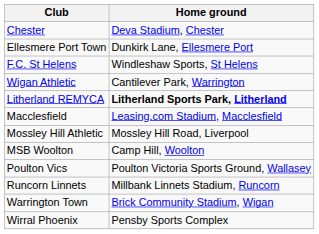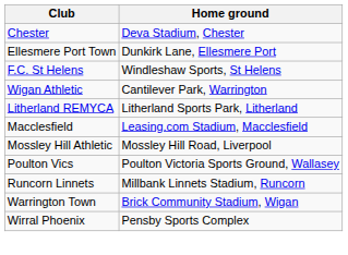 <table class="wikitable" border="1">
 <tr>
 <th>Club</th>
 <th>Home ground</th>
 </tr>
 <tr>
 <td><a href='#'>Chester</a></td>
 <td><a href='#'>Deva Stadium</a>, <a href='#'>Chester</a></td>
 </tr>
 <tr>
 <td>Ellesmere Port Town</td>
 <td>Dunkirk Lane, <a href='#'>Ellesmere Port</a></td>
 </tr>
 <tr>
 <td><a href='#'>F.C. St Helens</a></td>
 <td>Windleshaw Sports, <a href='#'>St Helens</a></td>
 </tr>
 <tr>
 <td><a href='#'>Wigan Athletic</a></td>
 <td>Cantilever Park, <a href='#'>Warrington</a></td>
 </tr>
 <tr>
 <td><a href='#'>Litherland REMYCA</a></td>
-<td><strong>Litherland Sports Park, <a href='#'>Litherland</a></strong></td>
+<td>Litherland Sports Park, <a href='#'>Litherland</a></td>
 </tr>
 <tr>
 <td>Macclesfield</td>
 <td><a href='#'>Leasing.com Stadium</a>, <a href='#'>Macclesfield</a></td>
 </tr>
 <tr>
 <td>Mossley Hill Athletic</td>
 <td>Mossley Hill Road, Liverpool</td>
-</tr>
-<tr>
-<td>MSB Woolton</td>
-<td>Camp Hill, <a href='#'>Woolton</a></td>
 </tr>
 <tr>
 <td>Poulton Vics</td>
 <td>Poulton Victoria Sports Ground, <a href='#'>Wallasey</a></td>
 </tr>
 <tr>
 <td>Runcorn Linnets</td>
 <td>Millbank Linnets Stadium, <a href='#'>Runcorn</a></td>
 </tr>
 <tr>
 <td>Warrington Town</td>
 <td><a href='#'>Brick Community Stadium</a>, <a href='#'>Wigan</a></td>
 </tr>
 <tr>
 <td>Wirral Phoenix</td>
 <td>Pensby Sports Complex</td>
 </tr>
 </table>
